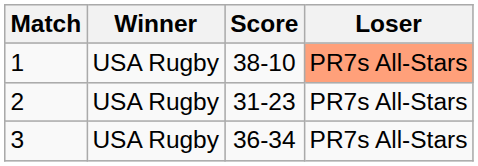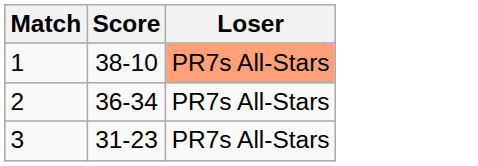 <table class="wikitable">
 <tr>
 <th>Match</th>
-<th>Winner</th>
 <th>Score</th>
 <th>Loser</th>
 </tr>
 <tr>
 <td>1</td>
-<td align="center">USA Rugby</td>
 <td align="center">38-10</td>
 <td align="center" style="background: lightsalmon;">PR7s All-Stars</td>
 </tr>
 <tr>
 <td>2</td>
-<td align="center">USA Rugby</td>
-<td align="center">31-23</td>
+<td align="center">36-34</td>
 <td align="center">PR7s All-Stars</td>
 </tr>
 <tr>
 <td>3</td>
-<td align="center">USA Rugby</td>
-<td align="center">36-34</td>
+<td align="center">31-23</td>
 <td align="center">PR7s All-Stars</td>
 </tr>
 </table>
